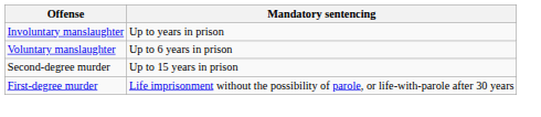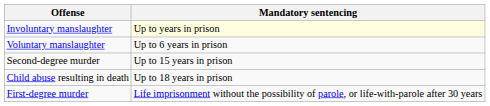 <table class="wikitable">
 <tr>
 <th>Offense</th>
 <th>Mandatory sentencing</th>
 </tr>
 <tr>
 <td><a href='#'>Involuntary manslaughter</a></td>
-<td>Up to  years in prison</td>
+<td style="background: lightyellow;">Up to  years in prison</td>
 </tr>
 <tr>
 <td><a href='#'>Voluntary manslaughter</a></td>
 <td>Up to 6 years in prison</td>
 </tr>
 <tr>
 <td>Second-degree murder</td>
 <td>Up to 15 years in prison</td>
 </tr>
 <tr>
+<td><a href='#'>Child abuse</a> resulting in death</td>
+<td>Up to 18 years in prison</td>
+</tr>
+<tr>
 <td><a href='#'>First-degree murder</a></td>
 <td><a href='#'>Life imprisonment</a> without the possibility of <a href='#'>parole</a>, or life-with-parole after 30 years</td>
 </tr>
 </table>
